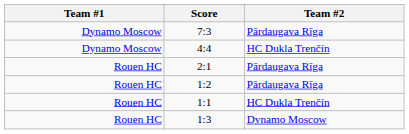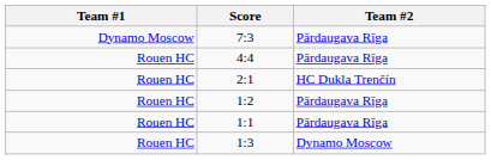 <table class="wikitable" style="text-align: center;">
 <tr>
 <th width=22%>Team #1</th>
 <th width=11%>Score</th>
 <th width=22%>Team #2</th>
 </tr>
 <tr>
 <td style="text-align: right;"><a href='#'>Dynamo Moscow</a> </td>
 <td>7:3</td>
 <td style="text-align: left;"> <a href='#'>Pārdaugava Rīga</a></td>
 </tr>
 <tr>
-<td style="text-align: right;"><a href='#'>Dynamo Moscow</a> </td>
+<td style="text-align: right;"><a href='#'>Rouen HC</a> </td>
 <td>4:4</td>
-<td style="text-align: left;"> <a href='#'>HC Dukla Trenčín</a></td>
+<td style="text-align: left;"> <a href='#'>Pārdaugava Rīga</a></td>
 </tr>
 <tr>
 <td style="text-align: right;"><a href='#'>Rouen HC</a> </td>
 <td>2:1</td>
-<td style="text-align: left;"> <a href='#'>Pārdaugava Rīga</a></td>
+<td style="text-align: left;"> <a href='#'>HC Dukla Trenčín</a></td>
 </tr>
 <tr>
 <td style="text-align: right;"><a href='#'>Rouen HC</a> </td>
 <td>1:2</td>
 <td style="text-align: left;"> <a href='#'>Pārdaugava Rīga</a></td>
 </tr>
 <tr>
 <td style="text-align: right;"><a href='#'>Rouen HC</a> </td>
 <td>1:1</td>
-<td style="text-align: left;"> <a href='#'>HC Dukla Trenčín</a></td>
+<td style="text-align: left;"> <a href='#'>Pārdaugava Rīga</a></td>
 </tr>
 <tr>
 <td style="text-align: right;"><a href='#'>Rouen HC</a> </td>
 <td>1:3</td>
 <td style="text-align: left;"> <a href='#'>Dynamo Moscow</a></td>
 </tr>
 </table>
